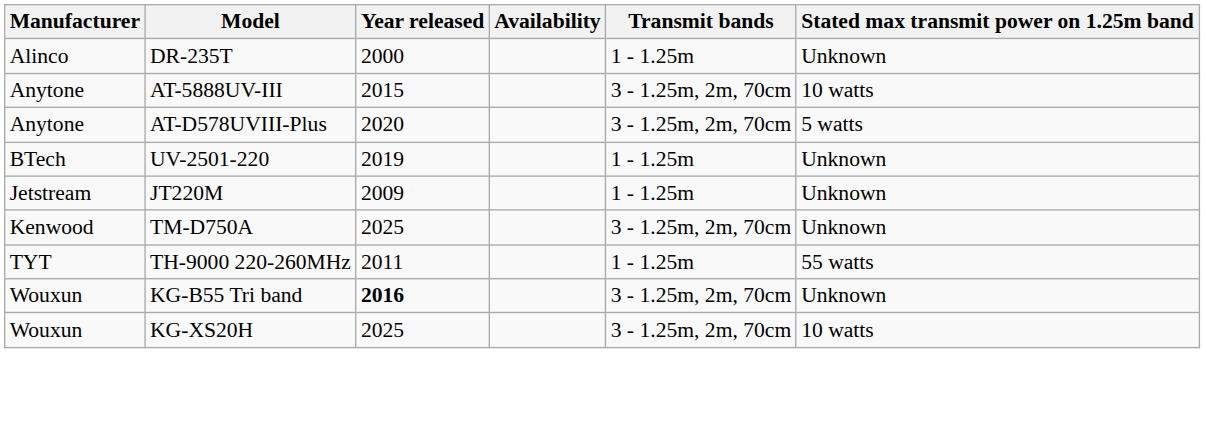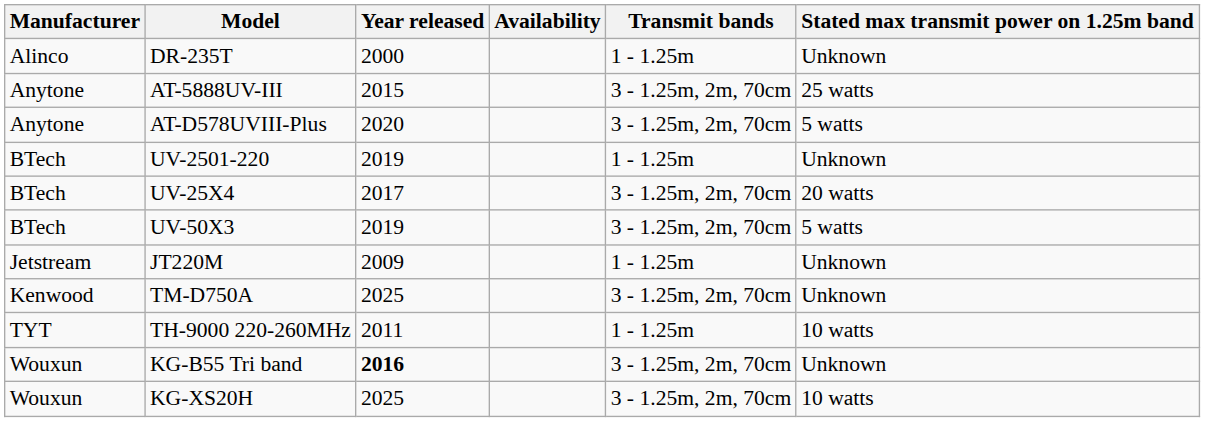 <table class="wikitable sortable collapsible">
 <tr>
 <th>Manufacturer</th>
 <th>Model</th>
 <th>Year released</th>
 <th>Availability</th>
 <th>Transmit bands</th>
 <th>Stated max transmit power on 1.25m band</th>
 </tr>
 <tr>
 <td>Alinco</td>
 <td>DR-235T</td>
 <td>2000</td>
 <td></td>
 <td>1 - 1.25m</td>
 <td>Unknown</td>
 </tr>
 <tr>
 <td>Anytone</td>
 <td>AT-5888UV-III</td>
 <td>2015</td>
 <td></td>
 <td>3 - 1.25m, 2m, 70cm</td>
-<td>10 watts</td>
+<td>25 watts</td>
 </tr>
 <tr>
 <td>Anytone</td>
 <td>AT-D578UVIII-Plus</td>
 <td>2020</td>
 <td></td>
 <td>3 - 1.25m, 2m, 70cm</td>
 <td>5 watts</td>
 </tr>
 <tr>
 <td>BTech</td>
 <td>UV-2501-220</td>
 <td>2019</td>
 <td></td>
 <td>1 - 1.25m</td>
 <td>Unknown</td>
+</tr>
+<tr>
+<td>BTech</td>
+<td>UV-25X4</td>
+<td>2017</td>
+<td></td>
+<td>3 - 1.25m, 2m, 70cm</td>
+<td>20 watts</td>
+</tr>
+<tr>
+<td>BTech</td>
+<td>UV-50X3</td>
+<td>2019</td>
+<td></td>
+<td>3 - 1.25m, 2m, 70cm</td>
+<td>5 watts</td>
 </tr>
 <tr>
 <td>Jetstream</td>
 <td>JT220M</td>
 <td>2009</td>
 <td></td>
 <td>1 - 1.25m</td>
 <td>Unknown</td>
 </tr>
 <tr>
 <td>Kenwood</td>
 <td>TM-D750A</td>
 <td>2025</td>
 <td></td>
 <td>3 - 1.25m, 2m, 70cm</td>
 <td>Unknown</td>
 </tr>
 <tr>
 <td>TYT</td>
 <td>TH-9000 220-260MHz</td>
 <td>2011</td>
 <td></td>
 <td>1 - 1.25m</td>
-<td>55 watts</td>
+<td>10 watts</td>
 </tr>
 <tr>
 <td>Wouxun</td>
 <td>KG-B55 Tri band</td>
 <td><strong>2016</strong></td>
 <td></td>
 <td>3 - 1.25m, 2m, 70cm</td>
 <td>Unknown</td>
 </tr>
 <tr>
 <td>Wouxun</td>
 <td>KG-XS20H</td>
 <td>2025</td>
 <td></td>
 <td>3 - 1.25m, 2m, 70cm</td>
 <td>10 watts</td>
 </tr>
 </table>
